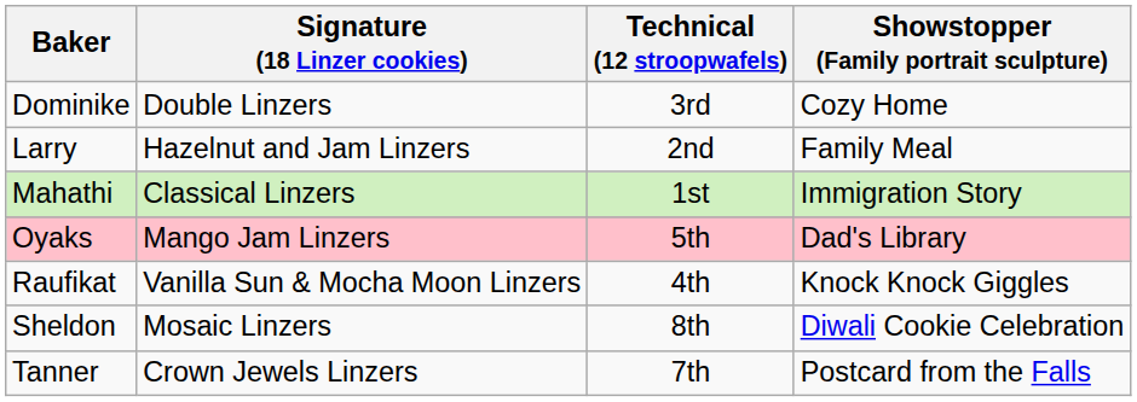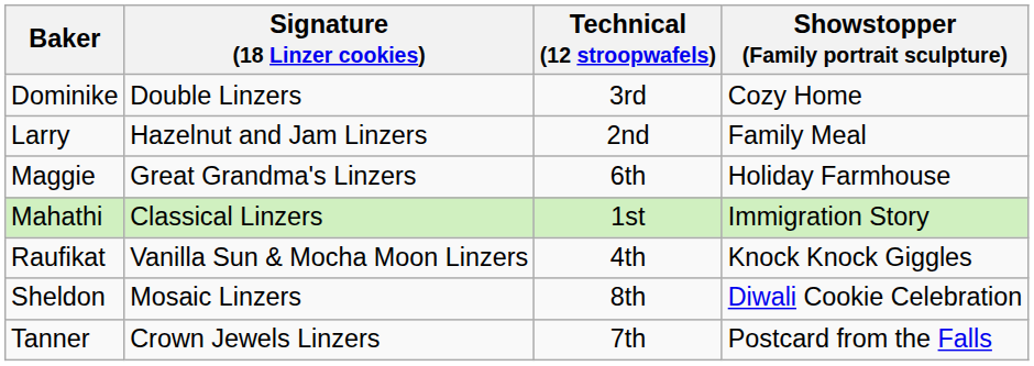 <table class="wikitable" style="text-align:center;">
 <tr>
 <th>Baker</th>
 <th>Signature<br><small>(18 <a href='#'>Linzer cookies</a>)</small></th>
 <th>Technical<br><small>(12 <a href='#'>stroopwafels</a>)</small></th>
 <th>Showstopper<br><small>(Family portrait sculpture)</small></th>
 </tr>
 <tr>
 <td align="left">Dominike</td>
 <td align="left">Double Linzers</td>
 <td>3rd</td>
 <td align="left">Cozy Home</td>
 </tr>
 <tr>
 <td align="left">Larry</td>
 <td align="left">Hazelnut and Jam Linzers</td>
 <td>2nd</td>
 <td align="left">Family Meal</td>
 </tr>
+<tr>
+<td align="left">Maggie</td>
+<td align="left">Great Grandma's Linzers</td>
+<td>6th</td>
+<td align="left">Holiday Farmhouse</td>
+</tr>
 <tr style="background:#d0f0c0;">
 <td align="left">Mahathi</td>
 <td align="left">Classical Linzers</td>
 <td>1st</td>
 <td align="left">Immigration Story</td>
-</tr>
-<tr bgcolor=pink>
-<td align="left">Oyaks</td>
-<td align="left">Mango Jam Linzers</td>
-<td>5th</td>
-<td align="left">Dad's Library</td>
 </tr>
 <tr>
 <td align="left">Raufikat</td>
 <td align="left">Vanilla Sun & Mocha Moon Linzers</td>
 <td>4th</td>
 <td align="left">Knock Knock Giggles</td>
 </tr>
 <tr>
 <td align="left">Sheldon</td>
 <td align="left">Mosaic Linzers</td>
 <td>8th</td>
 <td align="left"><a href='#'>Diwali</a> Cookie Celebration</td>
 </tr>
 <tr>
 <td align="left">Tanner</td>
 <td align="left">Crown Jewels Linzers</td>
 <td>7th</td>
 <td align="left">Postcard from the <a href='#'>Falls</a></td>
 </tr>
 </table>
